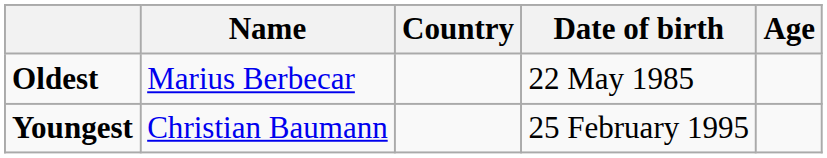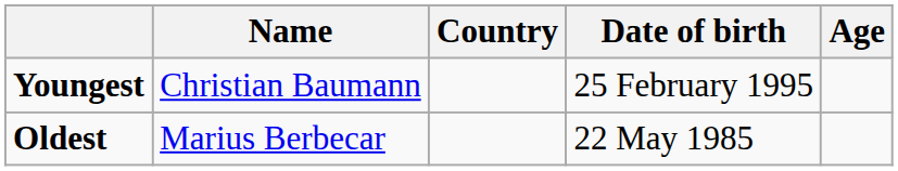 <table class="wikitable">
 <tr>
 <th></th>
 <th><strong>Name</strong></th>
 <th><strong>Country</strong></th>
 <th><strong>Date of birth</strong></th>
 <th><strong>Age</strong></th>
 </tr>
 <tr>
+<td><strong>Youngest</strong></td>
+<td><a href='#'>Christian Baumann</a></td>
+<td></td>
+<td>25 February 1995</td>
+<td></td>
+</tr>
+<tr>
 <td><strong>Oldest</strong></td>
 <td><a href='#'>Marius Berbecar</a></td>
 <td></td>
 <td>22 May 1985</td>
 <td></td>
 </tr>
-<tr>
-<td><strong>Youngest</strong></td>
-<td><a href='#'>Christian Baumann</a></td>
-<td></td>
-<td>25 February 1995</td>
-<td></td>
-</tr>
 </table>
